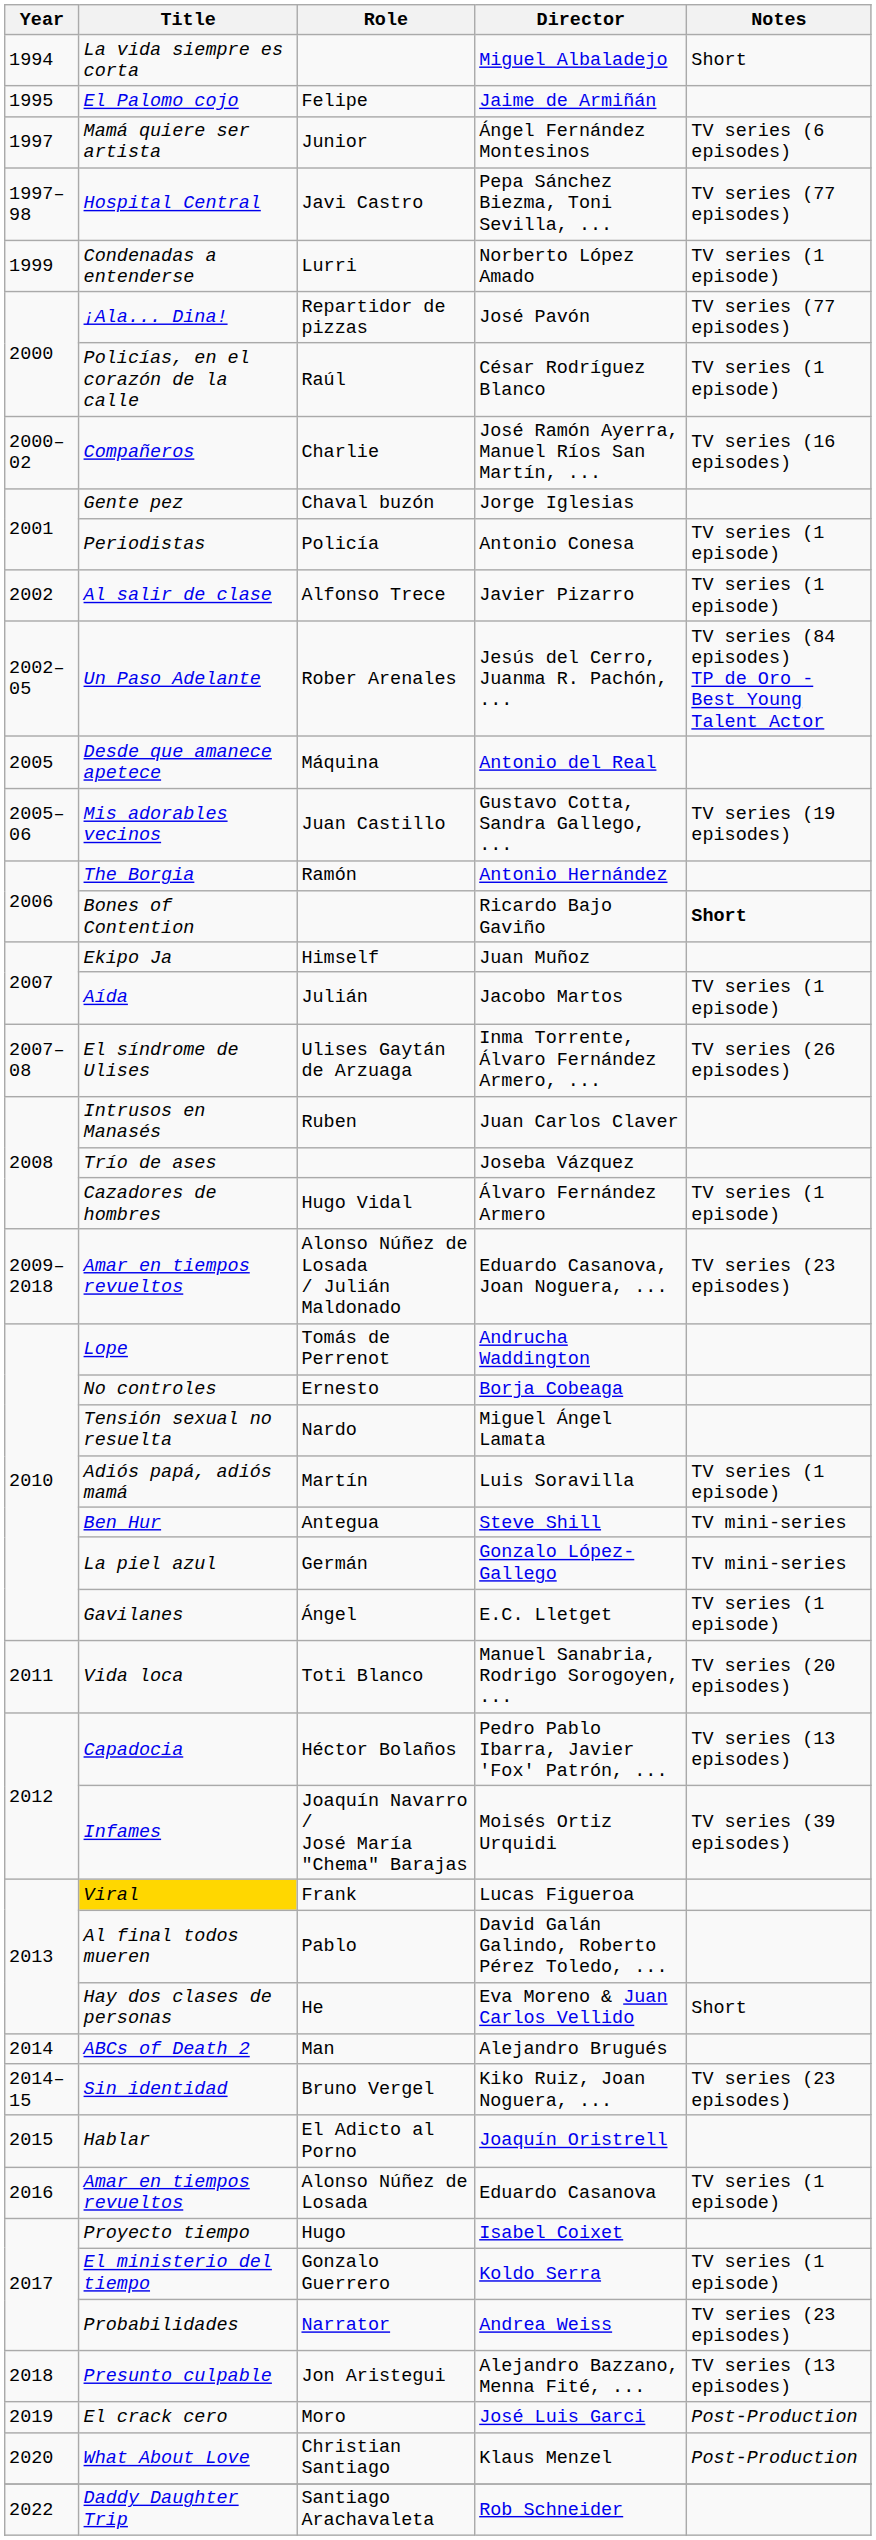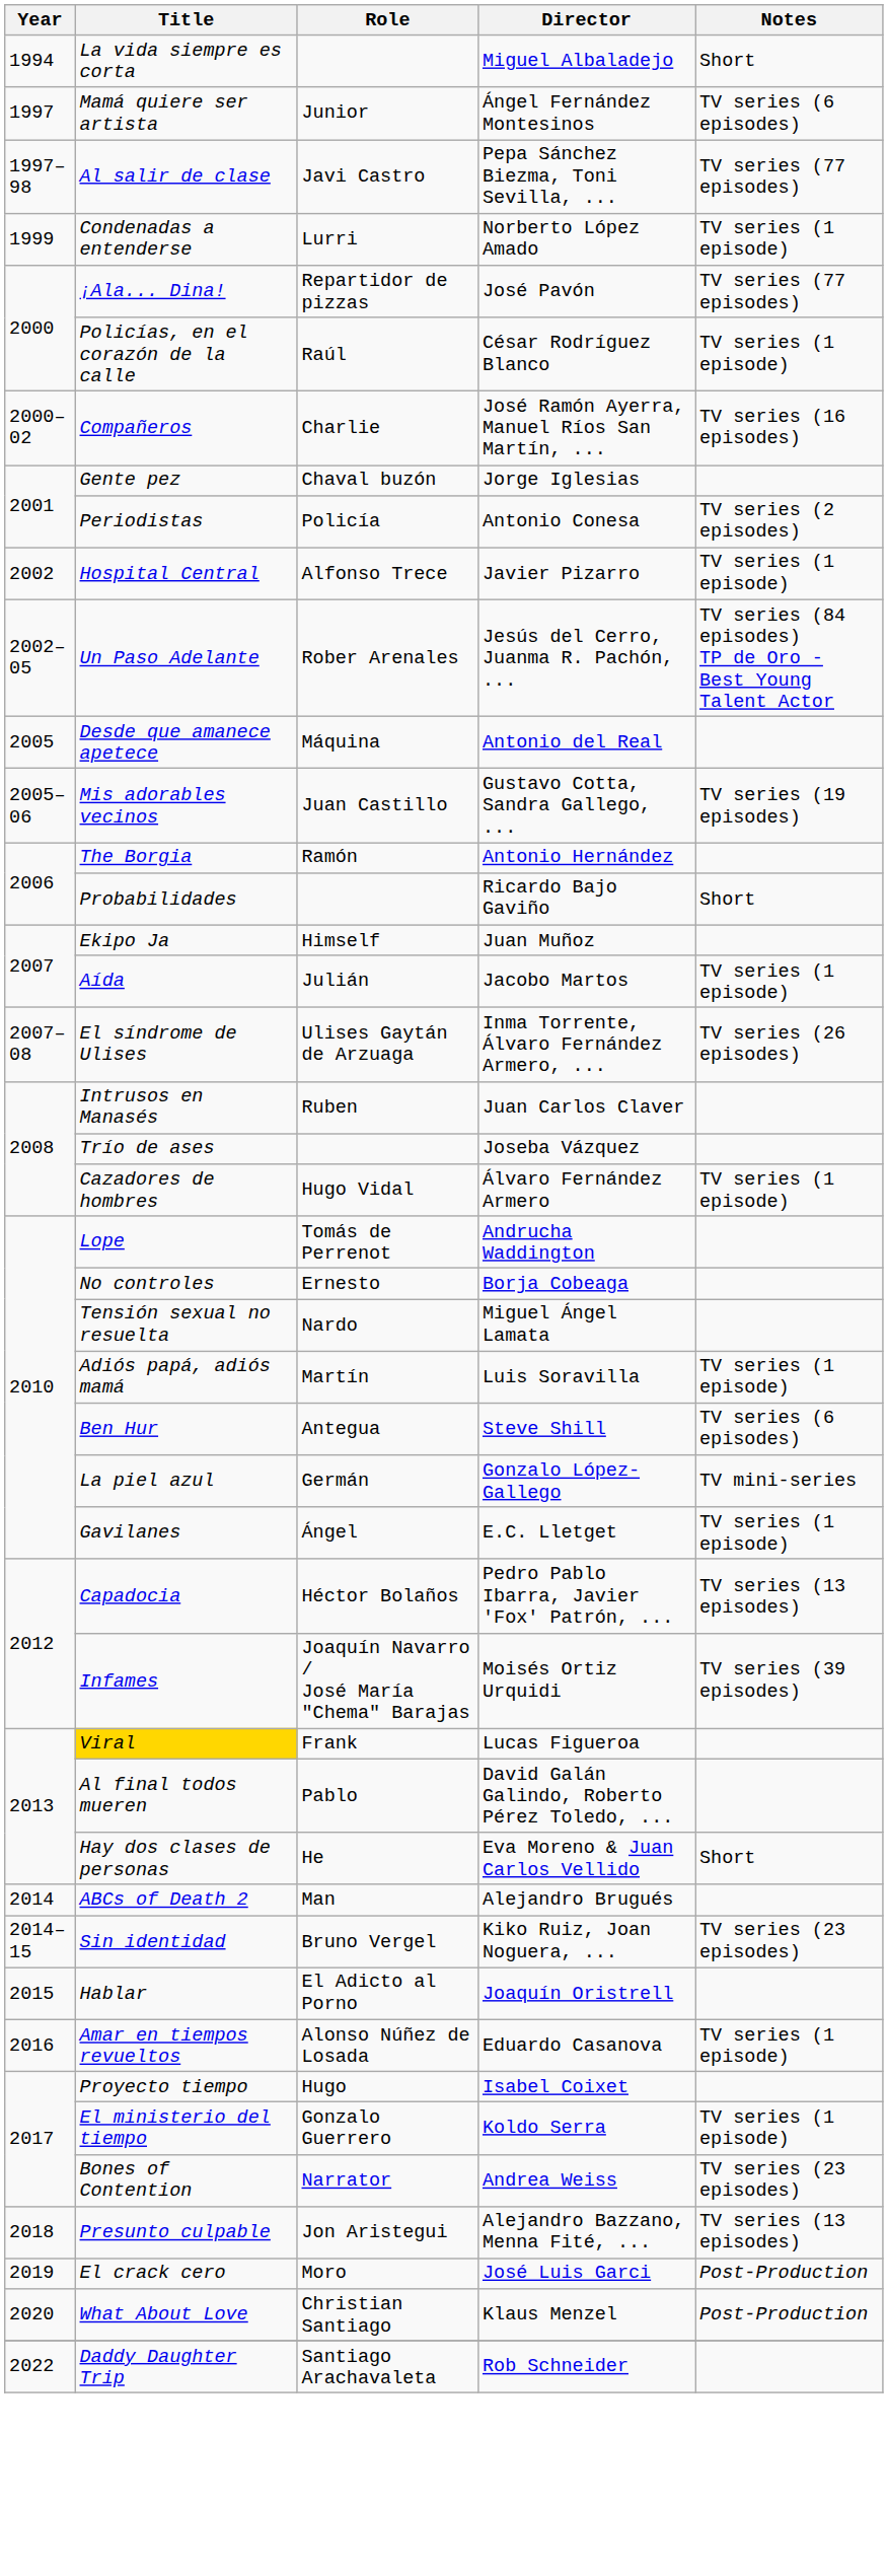 <table class="wikitable">
 <tr>
 <th>Year</th>
 <th>Title</th>
 <th>Role</th>
 <th>Director</th>
 <th>Notes</th>
 </tr>
 <tr>
 <td>1994</td>
 <td><em>La vida siempre es corta</em></td>
 <td></td>
 <td><a href='#'>Miguel Albaladejo</a></td>
 <td>Short</td>
 </tr>
 <tr>
-<td>1995</td>
-<td><em><a href='#'>El Palomo cojo</a></em></td>
-<td>Felipe</td>
-<td><a href='#'>Jaime de Armiñán</a></td>
-<td></td>
-</tr>
-<tr>
 <td>1997</td>
 <td><em>Mamá quiere ser artista</em></td>
 <td>Junior</td>
 <td>Ángel Fernández Montesinos</td>
 <td>TV series (6 episodes)</td>
 </tr>
 <tr>
 <td>1997–98</td>
-<td><em><a href='#'>Hospital Central</a></em></td>
+<td><em><a href='#'>Al salir de clase</a></em></td>
 <td>Javi Castro</td>
 <td>Pepa Sánchez Biezma, Toni Sevilla, ...</td>
 <td>TV series (77 episodes)</td>
 </tr>
 <tr>
 <td>1999</td>
 <td><em>Condenadas a entenderse</em></td>
 <td>Lurri</td>
 <td>Norberto López Amado</td>
 <td>TV series (1 episode)</td>
 </tr>
 <tr>
 <td rowspan=2>2000</td>
 <td><em><a href='#'>¡Ala... Dina!</a></em></td>
 <td>Repartidor de pizzas</td>
 <td>José Pavón</td>
 <td>TV series (77 episodes)</td>
 </tr>
 <tr>
 <td><em>Policías, en el corazón de la calle</em></td>
 <td>Raúl</td>
 <td>César Rodríguez Blanco</td>
 <td>TV series (1 episode)</td>
 </tr>
 <tr>
 <td>2000–02</td>
 <td><em><a href='#'>Compañeros</a></em></td>
 <td>Charlie</td>
 <td>José Ramón Ayerra, Manuel Ríos San Martín, ...</td>
 <td>TV series (16 episodes)</td>
 </tr>
 <tr>
 <td rowspan=2>2001</td>
 <td><em>Gente pez</em></td>
 <td>Chaval buzón</td>
 <td>Jorge Iglesias</td>
 <td></td>
 </tr>
 <tr>
 <td><em>Periodistas</em></td>
 <td>Policía</td>
 <td>Antonio Conesa</td>
-<td>TV series (1 episode)</td>
+<td>TV series (2 episodes)</td>
 </tr>
 <tr>
 <td>2002</td>
-<td><em><a href='#'>Al salir de clase</a></em></td>
+<td><em><a href='#'>Hospital Central</a></em></td>
 <td>Alfonso Trece</td>
 <td>Javier Pizarro</td>
 <td>TV series (1 episode)</td>
 </tr>
 <tr>
 <td>2002–05</td>
 <td><em><a href='#'>Un Paso Adelante</a></em></td>
 <td>Rober Arenales</td>
 <td>Jesús del Cerro, Juanma R. Pachón, ...</td>
 <td>TV series (84 episodes)<br><a href='#'>TP de Oro - Best Young Talent Actor</a></td>
 </tr>
 <tr>
 <td>2005</td>
 <td><em><a href='#'>Desde que amanece apetece</a></em></td>
 <td>Máquina</td>
 <td><a href='#'>Antonio del Real</a></td>
 <td></td>
 </tr>
 <tr>
 <td>2005–06</td>
 <td><em><a href='#'>Mis adorables vecinos</a></em></td>
 <td>Juan Castillo</td>
 <td>Gustavo Cotta, Sandra Gallego, ...</td>
 <td>TV series (19 episodes)</td>
 </tr>
 <tr>
 <td rowspan=2>2006</td>
 <td><em><a href='#'>The Borgia</a></em></td>
 <td>Ramón</td>
 <td><a href='#'>Antonio Hernández</a></td>
 <td></td>
 </tr>
 <tr>
-<td><em>Bones of Contention</em></td>
+<td><em>Probabilidades</em></td>
 <td></td>
 <td>Ricardo Bajo Gaviño</td>
-<td><strong>Short</strong></td>
+<td>Short</td>
 </tr>
 <tr>
 <td rowspan=2>2007</td>
 <td><em>Ekipo Ja</em></td>
 <td>Himself</td>
 <td>Juan Muñoz</td>
 <td></td>
 </tr>
 <tr>
 <td><em><a href='#'>Aída</a></em></td>
 <td>Julián</td>
 <td>Jacobo Martos</td>
 <td>TV series (1 episode)</td>
 </tr>
 <tr>
 <td>2007–08</td>
 <td><em>El síndrome de Ulises</em></td>
 <td>Ulises Gaytán de Arzuaga</td>
 <td>Inma Torrente, Álvaro Fernández Armero, ...</td>
 <td>TV series (26 episodes)</td>
 </tr>
 <tr>
 <td rowspan=3>2008</td>
 <td><em>Intrusos en Manasés</em></td>
 <td>Ruben</td>
 <td>Juan Carlos Claver</td>
 <td></td>
 </tr>
 <tr>
 <td><em>Trío de ases</em></td>
 <td></td>
 <td>Joseba Vázquez</td>
 <td></td>
 </tr>
 <tr>
 <td><em>Cazadores de hombres</em></td>
 <td>Hugo Vidal</td>
 <td>Álvaro Fernández Armero</td>
 <td>TV series (1 episode)</td>
 </tr>
 <tr>
-<td>2009–2018</td>
-<td><em><a href='#'>Amar en tiempos revueltos</a></em></td>
-<td>Alonso Núñez de Losada<br> / Julián Maldonado</td>
-<td>Eduardo Casanova, Joan Noguera, ...</td>
-<td>TV series (23 episodes)</td>
-</tr>
-<tr>
 <td rowspan=7>2010</td>
 <td><em><a href='#'>Lope</a></em></td>
 <td>Tomás de Perrenot</td>
 <td><a href='#'>Andrucha Waddington</a></td>
 <td></td>
 </tr>
 <tr>
 <td><em>No controles</em></td>
 <td>Ernesto</td>
 <td><a href='#'>Borja Cobeaga</a></td>
 <td></td>
 </tr>
 <tr>
 <td><em>Tensión sexual no resuelta</em></td>
 <td>Nardo</td>
 <td>Miguel Ángel Lamata</td>
 <td></td>
 </tr>
 <tr>
 <td><em>Adiós papá, adiós mamá</em></td>
 <td>Martín</td>
 <td>Luis Soravilla</td>
 <td>TV series (1 episode)</td>
 </tr>
 <tr>
 <td><em><a href='#'>Ben Hur</a></em></td>
 <td>Antegua</td>
 <td><a href='#'>Steve Shill</a></td>
-<td>TV mini-series</td>
+<td>TV series (6 episodes)</td>
 </tr>
 <tr>
 <td><em>La piel azul</em></td>
 <td>Germán</td>
 <td><a href='#'>Gonzalo López-Gallego</a></td>
 <td>TV mini-series</td>
 </tr>
 <tr>
 <td><em>Gavilanes</em></td>
 <td>Ángel</td>
 <td>E.C. Lletget</td>
 <td>TV series (1 episode)</td>
-</tr>
-<tr>
-<td>2011</td>
-<td><em>Vida loca</em></td>
-<td>Toti Blanco</td>
-<td>Manuel Sanabria, Rodrigo Sorogoyen, ...</td>
-<td>TV series (20 episodes)</td>
 </tr>
 <tr>
 <td rowspan=2>2012</td>
 <td><em><a href='#'>Capadocia</a></em></td>
 <td>Héctor Bolaños</td>
 <td>Pedro Pablo Ibarra, Javier 'Fox' Patrón, ...</td>
 <td>TV series (13 episodes)</td>
 </tr>
 <tr>
 <td><em><a href='#'>Infames</a></em></td>
 <td>Joaquín Navarro /<br> José María "Chema" Barajas</td>
 <td>Moisés Ortiz Urquidi</td>
 <td>TV series (39 episodes)</td>
 </tr>
 <tr>
 <td rowspan=3>2013</td>
 <td style="background: gold;"><em>Viral</em></td>
 <td>Frank</td>
 <td>Lucas Figueroa</td>
 <td></td>
 </tr>
 <tr>
 <td><em>Al final todos mueren</em></td>
 <td>Pablo</td>
 <td>David Galán Galindo, Roberto Pérez Toledo, ...</td>
 <td></td>
 </tr>
 <tr>
 <td><em>Hay dos clases de personas</em></td>
 <td>He</td>
 <td>Eva Moreno & <a href='#'>Juan Carlos Vellido</a></td>
 <td>Short</td>
 </tr>
 <tr>
 <td>2014</td>
 <td><em><a href='#'>ABCs of Death 2</a></em></td>
 <td>Man</td>
 <td>Alejandro Brugués</td>
 <td></td>
 </tr>
 <tr>
 <td>2014–15</td>
 <td><em><a href='#'>Sin identidad</a></em></td>
 <td>Bruno Vergel</td>
 <td>Kiko Ruiz, Joan Noguera, ...</td>
 <td>TV series (23 episodes)</td>
 </tr>
 <tr>
 <td>2015</td>
 <td><em>Hablar</em></td>
 <td>El Adicto al Porno</td>
 <td><a href='#'>Joaquín Oristrell</a></td>
 <td></td>
 </tr>
 <tr>
 <td>2016</td>
 <td><em><a href='#'>Amar en tiempos revueltos</a></em></td>
 <td>Alonso Núñez de Losada</td>
 <td>Eduardo Casanova</td>
 <td>TV series (1 episode)</td>
 </tr>
 <tr>
 <td rowspan=3>2017</td>
 <td><em>Proyecto tiempo</em></td>
 <td>Hugo</td>
 <td><a href='#'>Isabel Coixet</a></td>
 <td></td>
 </tr>
 <tr>
 <td><em><a href='#'>El ministerio del tiempo</a></em></td>
 <td>Gonzalo Guerrero</td>
 <td><a href='#'>Koldo Serra</a></td>
 <td>TV series (1 episode)</td>
 </tr>
 <tr>
-<td><em>Probabilidades</em></td>
+<td><em>Bones of Contention</em></td>
 <td><a href='#'>Narrator</a></td>
 <td><a href='#'>Andrea Weiss</a></td>
 <td>TV series (23 episodes)</td>
 </tr>
 <tr>
 <td>2018</td>
 <td><em><a href='#'>Presunto culpable</a></em></td>
 <td>Jon Aristegui</td>
 <td>Alejandro Bazzano, Menna Fité, ...</td>
 <td>TV series (13 episodes)</td>
 </tr>
 <tr>
 <td>2019</td>
 <td><em>El crack cero</em></td>
 <td>Moro</td>
 <td><a href='#'>José Luis Garci</a></td>
 <td><em>Post-Production</em></td>
 </tr>
 <tr>
 <td>2020</td>
 <td><em><a href='#'>What About Love</a></em></td>
 <td>Christian Santiago</td>
 <td>Klaus Menzel</td>
 <td><em>Post-Production</em></td>
 </tr>
 <tr>
 </tr>
 <tr>
 <td>2022</td>
 <td><em><a href='#'>Daddy Daughter Trip</a></em></td>
 <td>Santiago Arachavaleta</td>
 <td><a href='#'>Rob Schneider</a></td>
 <td></td>
 </tr>
 </table>
